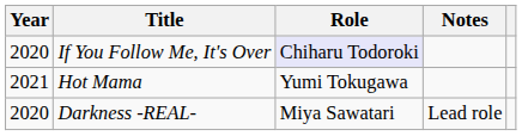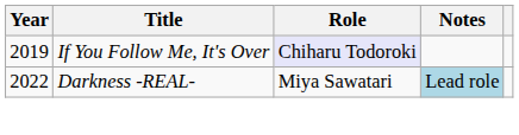 <table class="wikitable sortable">
 <tr>
 <th>Year</th>
 <th>Title</th>
 <th>Role</th>
 <th class="unsortable">Notes</th>
 <th class="unsortable"></th>
 </tr>
 <tr>
-<td>2020</td>
+<td>2019</td>
 <td><em>If You Follow Me, It's Over</em></td>
 <td style="background: lavender;">Chiharu Todoroki</td>
 <td></td>
 <td></td>
 </tr>
 <tr>
-<td>2021</td>
-<td><em>Hot Mama</em></td>
-<td>Yumi Tokugawa</td>
-<td></td>
-<td></td>
-</tr>
-<tr>
-<td>2020</td>
+<td>2022</td>
 <td><em>Darkness -REAL-</em></td>
 <td>Miya Sawatari</td>
-<td>Lead role</td>
+<td style="background: lightblue;">Lead role</td>
 <td></td>
 </tr>
 </table>
